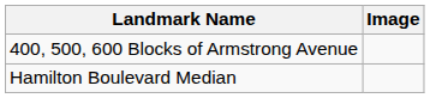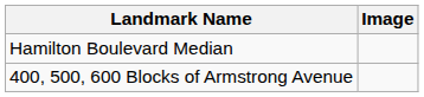 <table class="wikitable">
 <tr>
 <th>Landmark Name</th>
 <th>Image</th>
 </tr>
 <tr>
+<td>Hamilton Boulevard Median</td>
+<td></td>
+</tr>
+<tr>
 <td>400, 500, 600 Blocks of Armstrong Avenue</td>
 <td></td>
 </tr>
-<tr>
-<td>Hamilton Boulevard Median</td>
-<td></td>
-</tr>
 </table>
